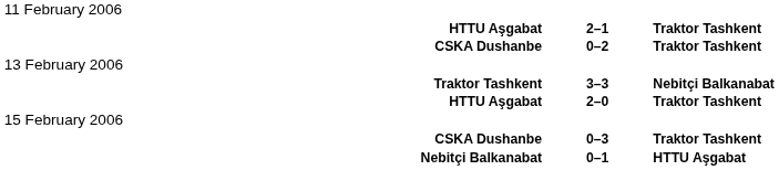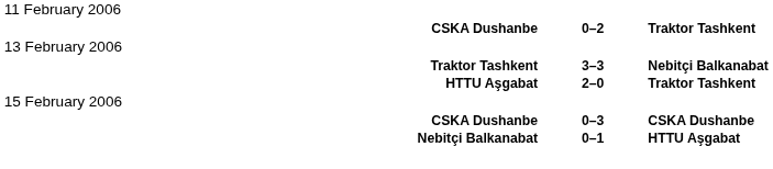 <table width=100% cellspacing=1>
 <tr>
 <th></th>
 <th></th>
 <th></th>
 </tr>
 <tr>
 <td>11 February 2006</td>
-</tr>
-<tr style=font-size:90%>
-<td align=right><strong>HTTU Aşgabat</strong></td>
-<td align=center><strong>2–1</strong></td>
-<td><strong>Traktor Tashkent</strong></td>
 </tr>
 <tr style=font-size:90%>
 <td align=right><strong>CSKA Dushanbe</strong></td>
 <td align=center><strong>0–2</strong></td>
 <td><strong>Traktor Tashkent</strong></td>
 </tr>
 <tr>
 <td>13 February 2006</td>
 </tr>
 <tr style=font-size:90%>
 <td align=right><strong>Traktor Tashkent</strong></td>
 <td align=center><strong>3–3</strong></td>
 <td><strong>Nebitçi Balkanabat</strong></td>
 </tr>
 <tr style=font-size:90%>
 <td align=right><strong>HTTU Aşgabat</strong></td>
 <td align=center><strong>2–0</strong></td>
 <td><strong>Traktor Tashkent</strong></td>
 </tr>
 <tr>
 <td>15 February 2006</td>
 </tr>
 <tr style=font-size:90%>
 <td align=right><strong>CSKA Dushanbe</strong></td>
 <td align=center><strong>0–3</strong></td>
-<td><strong>Traktor Tashkent</strong></td>
+<td><strong>CSKA Dushanbe</strong></td>
 </tr>
 <tr style=font-size:90%>
 <td align=right><strong>Nebitçi Balkanabat</strong></td>
 <td align=center><strong>0–1</strong></td>
 <td><strong>HTTU Aşgabat</strong></td>
 </tr>
 </table>
